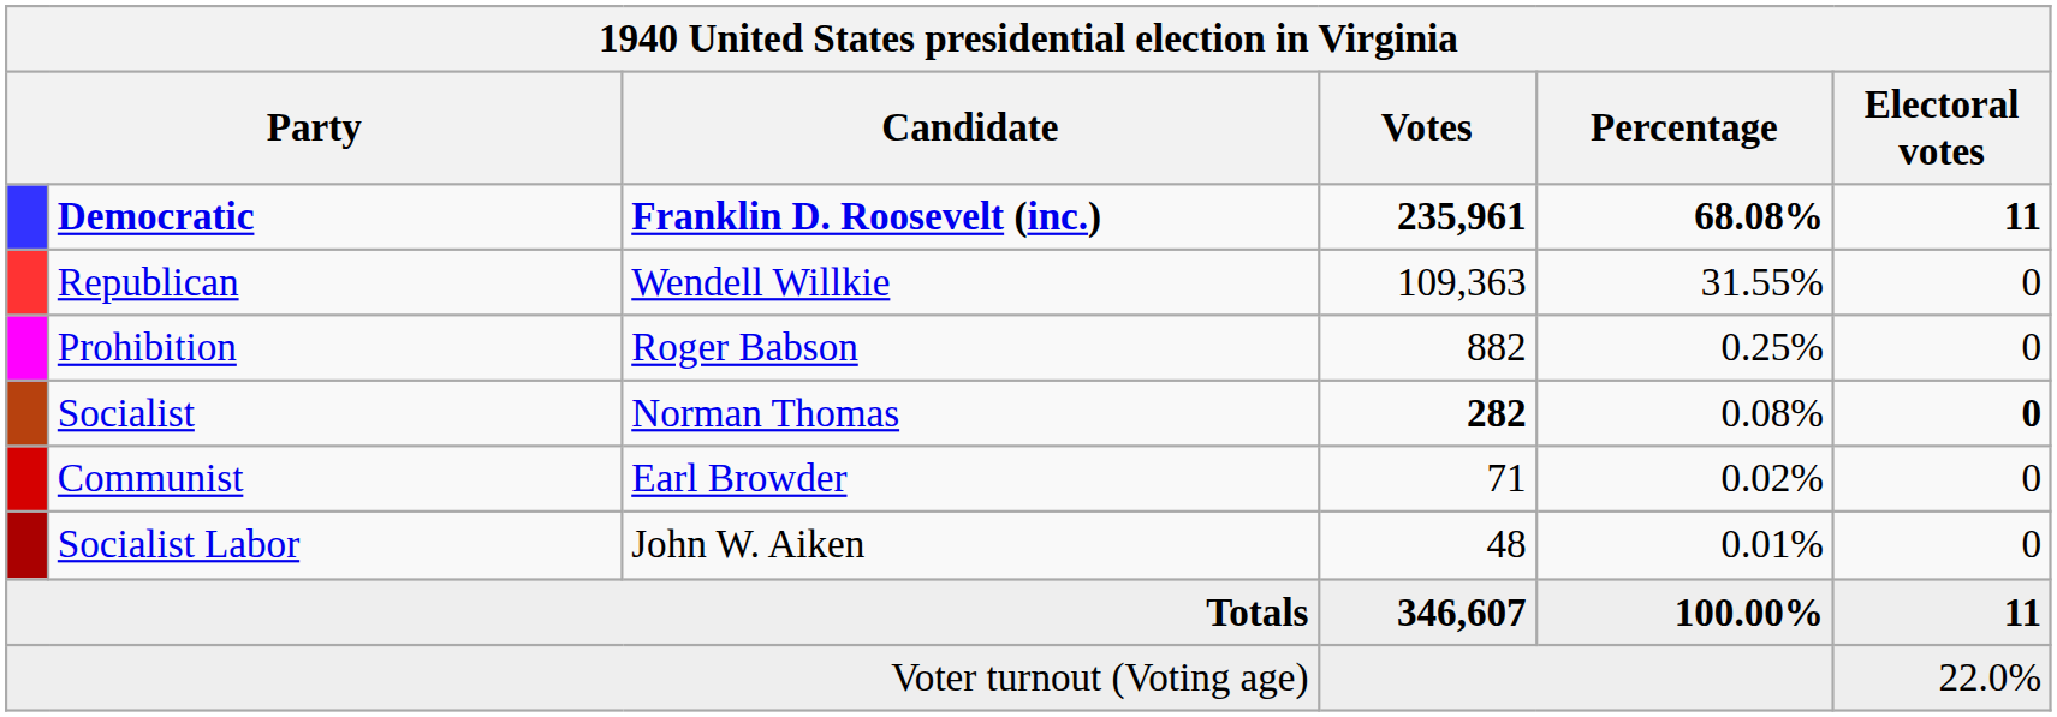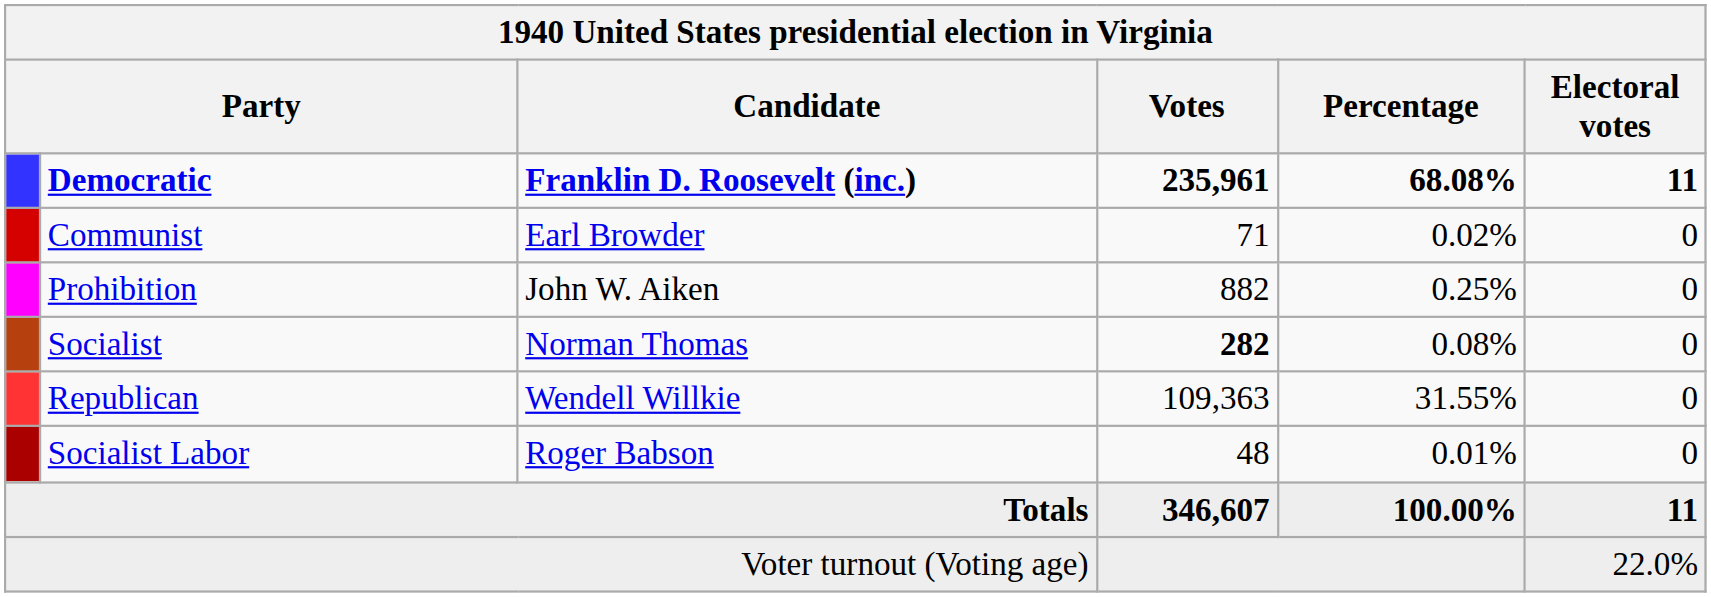 <table class="wikitable" style="font-size: 95%;">
 <tr>
 <th colspan="6">1940 United States presidential election in Virginia</th>
 </tr>
 <tr>
 <th colspan="2" style="width: 15em">Party</th>
 <th style="width: 17em">Candidate</th>
 <th style="width: 5em">Votes</th>
 <th style="width: 7em">Percentage</th>
 <th style="width: 5em">Electoral votes</th>
 </tr>
 <tr>
 <th style="background-color:#3333FF; width: 3px"></th>
 <td style="width: 130px"><strong><a href='#'>Democratic</a></strong></td>
 <td><strong><a href='#'>Franklin D. Roosevelt</a></strong> <strong>(<a href='#'>inc.</a>)</strong></td>
 <td align="right"><strong>235,961</strong></td>
 <td align="right"><strong>68.08%</strong></td>
 <td align="right"><strong>11</strong></td>
 </tr>
 <tr>
-<th style="background-color:#FF3333; width: 3px"></th>
-<td style="width: 130px"><a href='#'>Republican</a></td>
-<td><a href='#'>Wendell Willkie</a></td>
-<td align="right">109,363</td>
-<td align="right">31.55%</td>
+<th style="background-color:#D50000; width: 3px"></th>
+<td style="width: 130px"><a href='#'>Communist</a></td>
+<td><a href='#'>Earl Browder</a></td>
+<td align="right">71</td>
+<td align="right">0.02%</td>
 <td align="right">0</td>
 </tr>
 <tr>
 <th style="background-color:#FF00FF; width: 3px"></th>
 <td style="width: 130px"><a href='#'>Prohibition</a></td>
-<td><a href='#'>Roger Babson</a></td>
+<td>John W. Aiken</td>
 <td align="right">882</td>
 <td align="right">0.25%</td>
 <td align="right">0</td>
 </tr>
 <tr>
 <th style="background-color:#B7410E; width: 3px"></th>
 <td style="width: 130px"><a href='#'>Socialist</a></td>
 <td><a href='#'>Norman Thomas</a></td>
 <td align="right"><strong>282</strong></td>
 <td align="right">0.08%</td>
-<td align="right"><strong>0</strong></td>
+<td align="right">0</td>
 </tr>
 <tr>
-<th style="background-color:#D50000; width: 3px"></th>
-<td style="width: 130px"><a href='#'>Communist</a></td>
-<td><a href='#'>Earl Browder</a></td>
-<td align="right">71</td>
-<td align="right">0.02%</td>
+<th style="background-color:#FF3333; width: 3px"></th>
+<td style="width: 130px"><a href='#'>Republican</a></td>
+<td><a href='#'>Wendell Willkie</a></td>
+<td align="right">109,363</td>
+<td align="right">31.55%</td>
 <td align="right">0</td>
 </tr>
 <tr>
 <th style="background-color:#aa0000; width: 3px"></th>
 <td style="width: 130px"><a href='#'>Socialist Labor</a></td>
-<td>John W. Aiken</td>
+<td><a href='#'>Roger Babson</a></td>
 <td align="right">48</td>
 <td align="right">0.01%</td>
 <td align="right">0</td>
 </tr>
 <tr style="background:#eee; text-align:right;">
 <td colspan="3"><strong>Totals</strong></td>
 <td><strong>346,607</strong></td>
 <td><strong>100.00%</strong></td>
 <td><strong>11</strong></td>
 </tr>
 <tr bgcolor="#EEEEEE">
 <td colspan="3" align="right">Voter turnout (Voting age)</td>
 <td colspan="2" align="right"></td>
 <td align="right">22.0%</td>
 </tr>
 </table>
